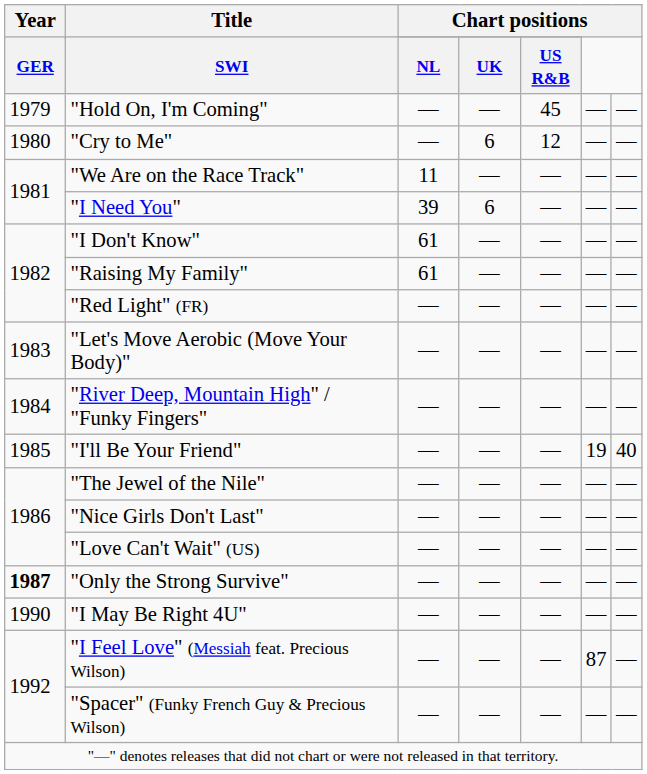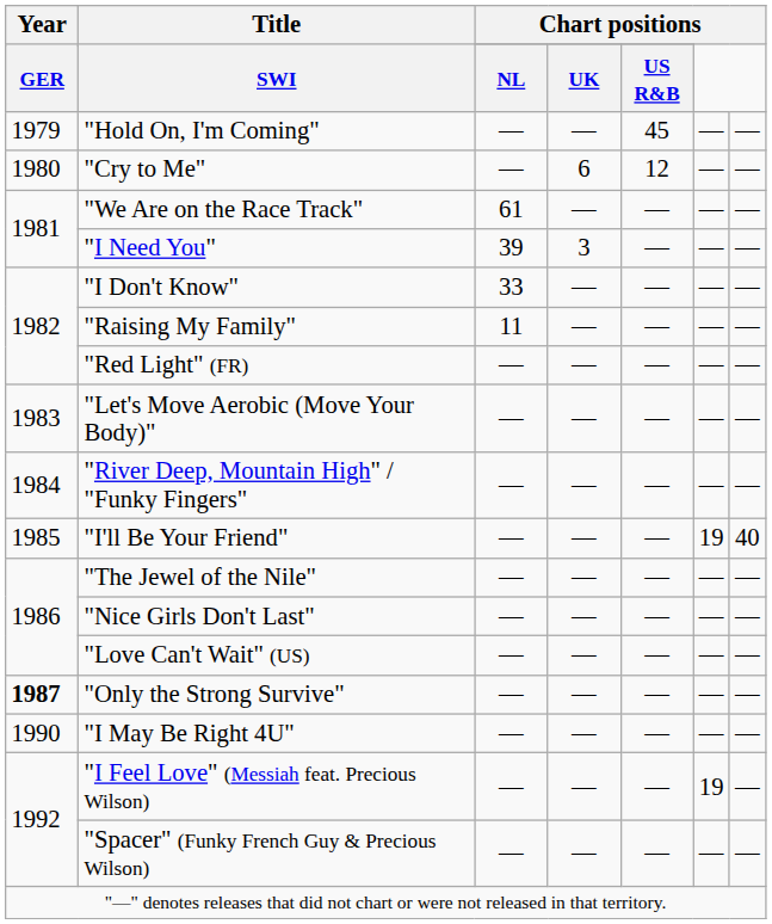 <table class="wikitable">
 <tr>
 <th width="5" rowspan="2">Year</th>
 <th width="250" rowspan="2">Title</th>
 <th colspan="5">Chart positions</th>
 </tr>
 <tr>
 </tr>
 <tr bgcolor="#EFEFEF">
 <th width="40"><small><a href='#'>GER</a></small><br></th>
 <th width="40"><small><a href='#'>SWI</a></small><br></th>
 <th width="40"><small><a href='#'>NL</a></small><br></th>
 <th width="40"><small><a href='#'>UK</a></small><br></th>
 <th width="40"><small><a href='#'>US R&B</a></small><br></th>
 </tr>
 <tr>
 <td align="left" rowspan="1">1979</td>
 <td align="left">"Hold On, I'm Coming"</td>
 <td align="center">—</td>
 <td align="center">—</td>
 <td align="center">45</td>
 <td align="center">—</td>
 <td align="center">—</td>
 </tr>
 <tr>
 <td align="left" rowspan="1">1980</td>
 <td align="left">"Cry to Me"</td>
 <td align="center">—</td>
 <td align="center">6</td>
 <td align="center">12</td>
 <td align="center">—</td>
 <td align="center">—</td>
 </tr>
 <tr>
 <td align="left" rowspan="2">1981</td>
 <td align="left">"We Are on the Race Track"</td>
-<td align="center">11</td>
+<td align="center">61</td>
 <td align="center">—</td>
 <td align="center">—</td>
 <td align="center">—</td>
 <td align="center">—</td>
 </tr>
 <tr>
 <td align="left">"<a href='#'>I Need You</a>"</td>
 <td align="center">39</td>
-<td align="center">6</td>
+<td align="center">3</td>
 <td align="center">—</td>
 <td align="center">—</td>
 <td align="center">—</td>
 </tr>
 <tr>
 <td align="left" rowspan="3">1982</td>
 <td align="left">"I Don't Know"</td>
-<td align="center">61</td>
+<td align="center">33</td>
 <td align="center">—</td>
 <td align="center">—</td>
 <td align="center">—</td>
 <td align="center">—</td>
 </tr>
 <tr>
 <td align="left">"Raising My Family"</td>
-<td align="center">61</td>
+<td align="center">11</td>
 <td align="center">—</td>
 <td align="center">—</td>
 <td align="center">—</td>
 <td align="center">—</td>
 </tr>
 <tr>
 <td align="left">"Red Light" <small>(FR)</small></td>
 <td align="center">—</td>
 <td align="center">—</td>
 <td align="center">—</td>
 <td align="center">—</td>
 <td align="center">—</td>
 </tr>
 <tr>
 <td align="left" rowspan="1">1983</td>
 <td align="left">"Let's Move Aerobic (Move Your Body)"</td>
 <td align="center">—</td>
 <td align="center">—</td>
 <td align="center">—</td>
 <td align="center">—</td>
 <td align="center">—</td>
 </tr>
 <tr>
 <td align="left" rowspan="1">1984</td>
 <td align="left">"<a href='#'>River Deep, Mountain High</a>" / <br>"Funky Fingers"</td>
 <td align="center">—</td>
 <td align="center">—</td>
 <td align="center">—</td>
 <td align="center">—</td>
 <td align="center">—</td>
 </tr>
 <tr>
 <td align="left" rowspan="1">1985</td>
 <td align="left">"I'll Be Your Friend"</td>
 <td align="center">—</td>
 <td align="center">—</td>
 <td align="center">—</td>
 <td align="center">19</td>
 <td align="center">40</td>
 </tr>
 <tr>
 <td align="left" rowspan="3">1986</td>
 <td align="left">"The Jewel of the Nile"</td>
 <td align="center">—</td>
 <td align="center">—</td>
 <td align="center">—</td>
 <td align="center">—</td>
 <td align="center">—</td>
 </tr>
 <tr>
 <td align="left">"Nice Girls Don't Last"</td>
 <td align="center">—</td>
 <td align="center">—</td>
 <td align="center">—</td>
 <td align="center">—</td>
 <td align="center">—</td>
 </tr>
 <tr>
 <td align="left">"Love Can't Wait" <small>(US)</small></td>
 <td align="center">—</td>
 <td align="center">—</td>
 <td align="center">—</td>
 <td align="center">—</td>
 <td align="center">—</td>
 </tr>
 <tr>
 <td align="left" rowspan="1"><strong>1987</strong></td>
 <td align="left">"Only the Strong Survive"</td>
 <td align="center">—</td>
 <td align="center">—</td>
 <td align="center">—</td>
 <td align="center">—</td>
 <td align="center">—</td>
 </tr>
 <tr>
 <td align="left" rowspan="1">1990</td>
 <td align="left">"I May Be Right 4U"</td>
 <td align="center">—</td>
 <td align="center">—</td>
 <td align="center">—</td>
 <td align="center">—</td>
 <td align="center">—</td>
 </tr>
 <tr>
 <td align="left" rowspan="2">1992</td>
 <td align="left">"<a href='#'>I Feel Love</a>" <small>(<a href='#'>Messiah</a> feat. Precious Wilson)</small></td>
 <td align="center">—</td>
 <td align="center">—</td>
 <td align="center">—</td>
-<td align="center">87</td>
+<td align="center">19</td>
 <td align="center">—</td>
 </tr>
 <tr>
 <td>"Spacer" <small>(Funky French Guy & Precious Wilson)</small></td>
 <td align="center">—</td>
 <td align="center">—</td>
 <td align="center">—</td>
 <td align="center">—</td>
 <td align="center">—</td>
 </tr>
 <tr>
 <td colspan="9" style="text-align:center; font-size:9pt;">"—" denotes releases that did not chart or were not released in that territory.</td>
 </tr>
 </table>
